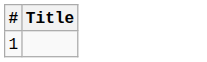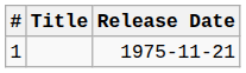 <table class="wikitable">
 <tr>
 <th>#</th>
 <th>Title</th>
+<th>Release Date</th>
 </tr>
 <tr>
 <td>1</td>
 <td align="left"><br></td>
+<td align="right">1975-11-21</td>
 </tr>
 </table>
